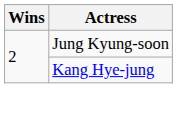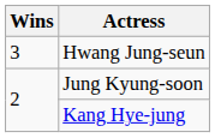 <table class="wikitable">
 <tr>
 <th>Wins</th>
 <th>Actress</th>
+</tr>
+<tr>
+<td>3</td>
+<td>Hwang Jung-seun</td>
 </tr>
 <tr>
 <td rowspan="2">2</td>
 <td>Jung Kyung-soon</td>
 </tr>
 <tr>
 <td><a href='#'>Kang Hye-jung</a></td>
 </tr>
 </table>
